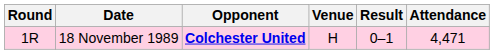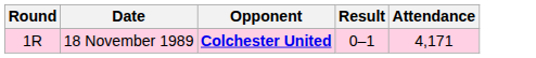 <table class="wikitable sortable" style="text-align:center;">
 <tr>
 <th>Round</th>
 <th>Date</th>
 <th>Opponent</th>
-<th>Venue</th>
 <th>Result</th>
 <th>Attendance</th>
 </tr>
 <tr style="background:#ffd0e3;">
 <td>1R</td>
 <td>18 November 1989</td>
 <td><strong><a href='#'>Colchester United</a></strong></td>
-<td>H</td>
 <td>0–1</td>
-<td>4,471</td>
+<td>4,171</td>
 </tr>
 </table>
